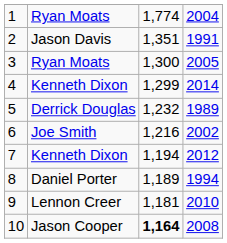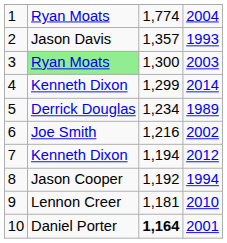 <table class="wikitable">
 <tr>
 </tr>
 <tr>
 <td>1</td>
 <td><a href='#'>Ryan Moats</a></td>
 <td>1,774</td>
 <td><a href='#'>2004</a></td>
 </tr>
 <tr>
 <td>2</td>
 <td>Jason Davis</td>
-<td>1,351</td>
-<td><a href='#'>1991</a></td>
+<td>1,357</td>
+<td><a href='#'>1993</a></td>
 </tr>
 <tr>
 <td>3</td>
-<td><a href='#'>Ryan Moats</a></td>
+<td style="background: lightgreen;"><a href='#'>Ryan Moats</a></td>
 <td>1,300</td>
-<td><a href='#'>2005</a></td>
+<td><a href='#'>2003</a></td>
 </tr>
 <tr>
 <td>4</td>
 <td><a href='#'>Kenneth Dixon</a></td>
 <td>1,299</td>
 <td><a href='#'>2014</a></td>
 </tr>
 <tr>
 <td>5</td>
 <td><a href='#'>Derrick Douglas</a></td>
-<td>1,232</td>
+<td>1,234</td>
 <td><a href='#'>1989</a></td>
 </tr>
 <tr>
 <td>6</td>
 <td><a href='#'>Joe Smith</a></td>
 <td>1,216</td>
 <td><a href='#'>2002</a></td>
 </tr>
 <tr>
 <td>7</td>
 <td><a href='#'>Kenneth Dixon</a></td>
 <td>1,194</td>
 <td><a href='#'>2012</a></td>
 </tr>
 <tr>
 <td>8</td>
-<td>Daniel Porter</td>
-<td>1,189</td>
+<td>Jason Cooper</td>
+<td>1,192</td>
 <td><a href='#'>1994</a></td>
 </tr>
 <tr>
 <td>9</td>
 <td>Lennon Creer</td>
 <td>1,181</td>
 <td><a href='#'>2010</a></td>
 </tr>
 <tr>
 <td>10</td>
-<td>Jason Cooper</td>
+<td>Daniel Porter</td>
 <td><strong>1,164</strong></td>
-<td><a href='#'>2008</a></td>
+<td><a href='#'>2001</a></td>
 </tr>
 </table>
